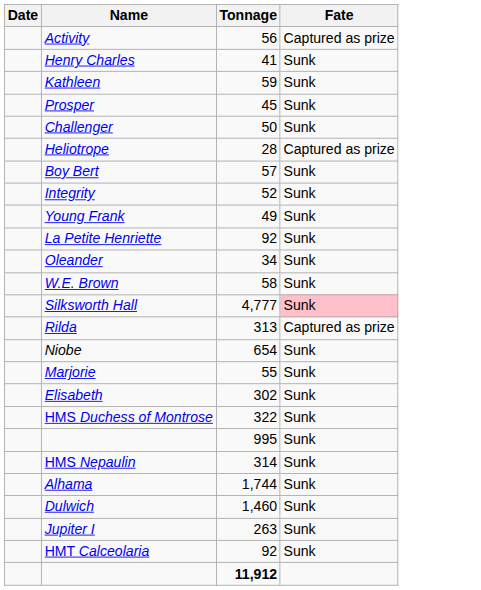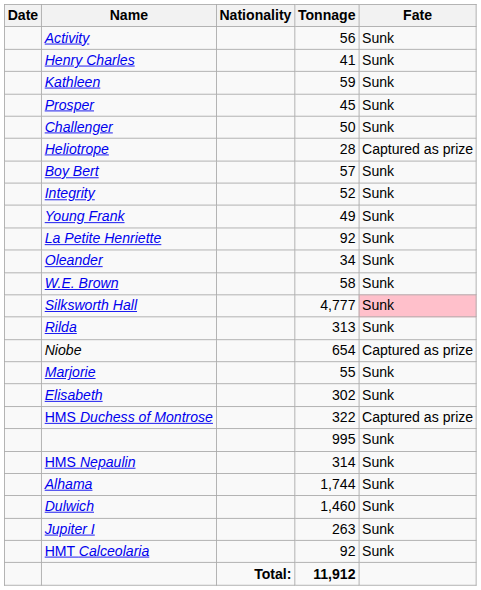 <table class="wikitable sortable">
 <tr>
 <th>Date</th>
 <th>Name</th>
+<th>Nationality</th>
 <th>Tonnage</th>
 <th>Fate</th>
 </tr>
 <tr>
 <td align="right"></td>
 <td align="left"><a href='#'><em>Activity</em></a></td>
+<td align="left"></td>
 <td align="right">56</td>
-<td align="left">Captured as prize</td>
+<td align="left">Sunk</td>
 </tr>
 <tr>
 <td align="right"></td>
 <td align="left"><a href='#'><em>Henry Charles</em></a></td>
+<td align="left"></td>
 <td align="right">41</td>
 <td align="left">Sunk</td>
 </tr>
 <tr>
 <td align="right"></td>
 <td align="left"><a href='#'><em>Kathleen</em></a></td>
+<td align="left"></td>
 <td align="right">59</td>
 <td align="left">Sunk</td>
 </tr>
 <tr>
 <td align="right"></td>
 <td align="left"><a href='#'><em>Prosper</em></a></td>
+<td align="left"></td>
 <td align="right">45</td>
 <td align="left">Sunk</td>
 </tr>
 <tr>
 <td align="right"></td>
 <td align="left"><a href='#'><em>Challenger</em></a></td>
+<td align="left"></td>
 <td align="right">50</td>
 <td align="left">Sunk</td>
 </tr>
 <tr>
 <td align="right"></td>
 <td align="left"><a href='#'><em>Heliotrope</em></a></td>
+<td align="left"></td>
 <td align="right">28</td>
 <td align="left">Captured as prize</td>
 </tr>
 <tr>
 <td align="right"></td>
 <td align="left"><a href='#'><em>Boy Bert</em></a></td>
+<td align="left"></td>
 <td align="right">57</td>
 <td align="left">Sunk</td>
 </tr>
 <tr>
 <td align="right"></td>
 <td align="left"><a href='#'><em>Integrity</em></a></td>
+<td align="left"></td>
 <td align="right">52</td>
 <td align="left">Sunk</td>
 </tr>
 <tr>
 <td align="right"></td>
 <td align="left"><a href='#'><em>Young Frank</em></a></td>
+<td align="left"></td>
 <td align="right">49</td>
 <td align="left">Sunk</td>
 </tr>
 <tr>
 <td align="right"></td>
 <td align="left"><a href='#'><em>La Petite Henriette</em></a></td>
+<td align="left"></td>
 <td align="right">92</td>
 <td align="left">Sunk</td>
 </tr>
 <tr>
 <td align="right"></td>
 <td align="left"><a href='#'><em>Oleander</em></a></td>
+<td align="left"></td>
 <td align="right">34</td>
 <td align="left">Sunk</td>
 </tr>
 <tr>
 <td align="right"></td>
 <td align="left"><a href='#'><em>W.E. Brown</em></a></td>
+<td align="left"></td>
 <td align="right">58</td>
 <td align="left">Sunk</td>
 </tr>
 <tr>
 <td align="right"></td>
 <td align="left"><a href='#'><em>Silksworth Hall</em></a></td>
+<td align="left"></td>
 <td align="right">4,777</td>
 <td align="left" style="background: pink;">Sunk</td>
 </tr>
 <tr>
 <td align="right"></td>
 <td align="left"><a href='#'><em>Rilda</em></a></td>
+<td align="left"></td>
 <td align="right">313</td>
+<td align="left">Sunk</td>
+</tr>
+<tr>
+<td align="right"></td>
+<td align="left"><em>Niobe</em></td>
+<td align="left"></td>
+<td align="right">654</td>
 <td align="left">Captured as prize</td>
 </tr>
 <tr>
 <td align="right"></td>
-<td align="left"><em>Niobe</em></td>
-<td align="right">654</td>
-<td align="left">Sunk</td>
-</tr>
-<tr>
-<td align="right"></td>
 <td align="left"><a href='#'><em>Marjorie</em></a></td>
+<td align="left"></td>
 <td align="right">55</td>
 <td align="left">Sunk</td>
 </tr>
 <tr>
 <td align="right"></td>
 <td align="left"><a href='#'><em>Elisabeth</em></a></td>
+<td align="left"></td>
 <td align="right">302</td>
 <td align="left">Sunk</td>
 </tr>
 <tr>
 <td align="right"></td>
 <td align="left"><a href='#'>HMS <em>Duchess of Montrose</em></a></td>
+<td align="left"></td>
 <td align="right">322</td>
-<td align="left">Sunk</td>
+<td align="left">Captured as prize</td>
 </tr>
 <tr>
 <td align="right"></td>
+<td align="left"></td>
 <td align="left"></td>
 <td align="right">995</td>
 <td align="left">Sunk</td>
 </tr>
 <tr>
 <td align="right"></td>
 <td align="left"><a href='#'>HMS <em>Nepaulin</em></a></td>
+<td align="left"></td>
 <td align="right">314</td>
 <td align="left">Sunk</td>
 </tr>
 <tr>
 <td align="right"></td>
 <td align="left"><a href='#'><em>Alhama</em></a></td>
+<td align="left"></td>
 <td align="right">1,744</td>
 <td align="left">Sunk</td>
 </tr>
 <tr>
 <td align="right"></td>
 <td align="left"><a href='#'><em>Dulwich</em></a></td>
+<td align="left"></td>
 <td align="right">1,460</td>
 <td align="left">Sunk</td>
 </tr>
 <tr>
 <td align="right"></td>
 <td align="left"><a href='#'><em>Jupiter I</em></a></td>
+<td align="left"></td>
 <td align="right">263</td>
 <td align="left">Sunk</td>
 </tr>
 <tr>
 <td align="right"></td>
 <td align="left"><a href='#'>HMT <em>Calceolaria</em></a></td>
+<td align="left"></td>
 <td align="right">92</td>
 <td align="left">Sunk</td>
 </tr>
 <tr>
 <td></td>
 <td></td>
+<td align="right"><strong>Total:</strong></td>
 <td align="right"><strong>11,912</strong></td>
 <td></td>
 </tr>
 </table>
